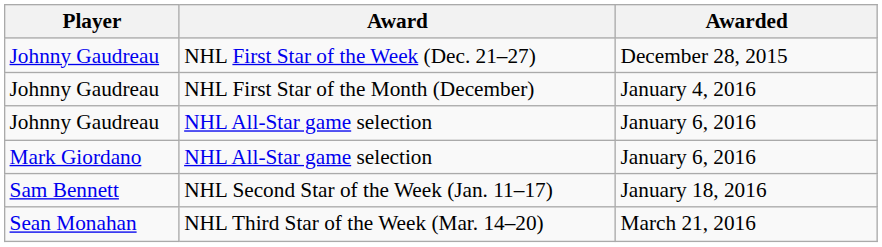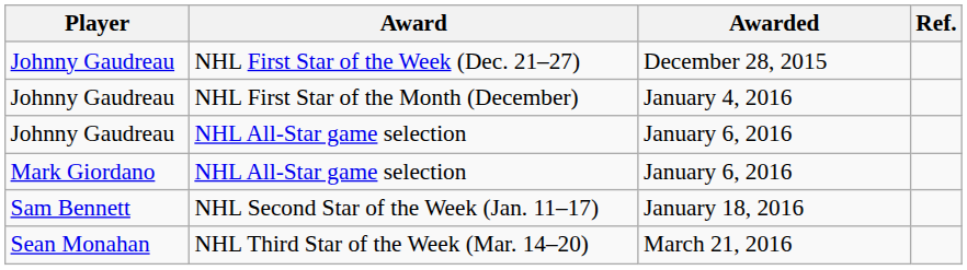 <table class="wikitable sortable" style="width:52%;">
 <tr>
 <th style="width:20%;">Player</th>
 <th style="width:50%;">Award</th>
 <th style="width:30%;" data-sort-type="date">Awarded</th>
+<th style="width:10%;">Ref.</th>
 </tr>
 <tr>
 <td><a href='#'>Johnny Gaudreau</a></td>
 <td>NHL <a href='#'>First Star of the Week</a> (Dec. 21–27)</td>
 <td>December 28, 2015</td>
+<td></td>
 </tr>
 <tr>
 <td>Johnny Gaudreau</td>
 <td>NHL First Star of the Month (December)</td>
 <td>January 4, 2016</td>
+<td></td>
 </tr>
 <tr>
 <td>Johnny Gaudreau</td>
 <td><a href='#'>NHL All-Star game</a> selection</td>
 <td>January 6, 2016</td>
+<td></td>
 </tr>
 <tr>
 <td><a href='#'>Mark Giordano</a></td>
 <td><a href='#'>NHL All-Star game</a> selection</td>
 <td>January 6, 2016</td>
+<td></td>
 </tr>
 <tr>
 <td><a href='#'>Sam Bennett</a></td>
 <td>NHL Second Star of the Week (Jan. 11–17)</td>
 <td>January 18, 2016</td>
+<td></td>
 </tr>
 <tr>
 <td><a href='#'>Sean Monahan</a></td>
 <td>NHL Third Star of the Week (Mar. 14–20)</td>
 <td>March 21, 2016</td>
+<td></td>
 </tr>
 </table>
